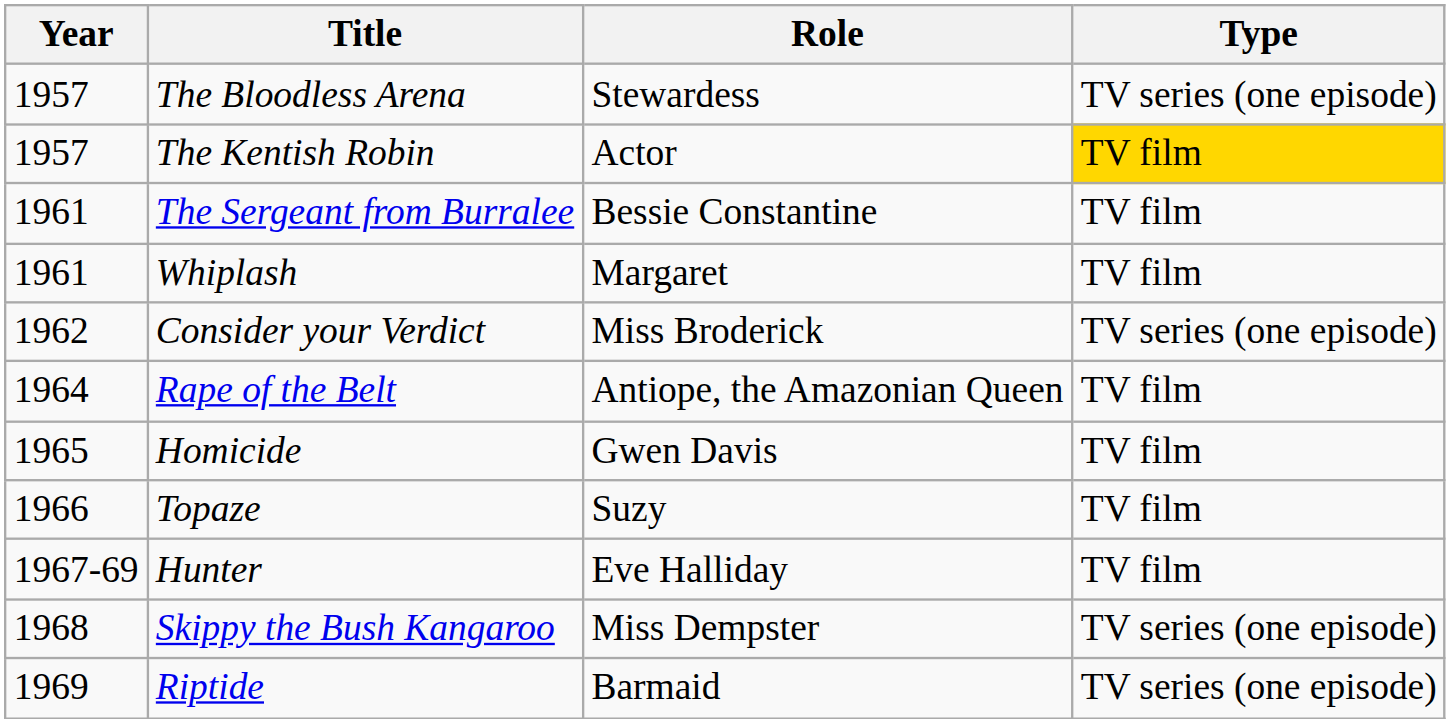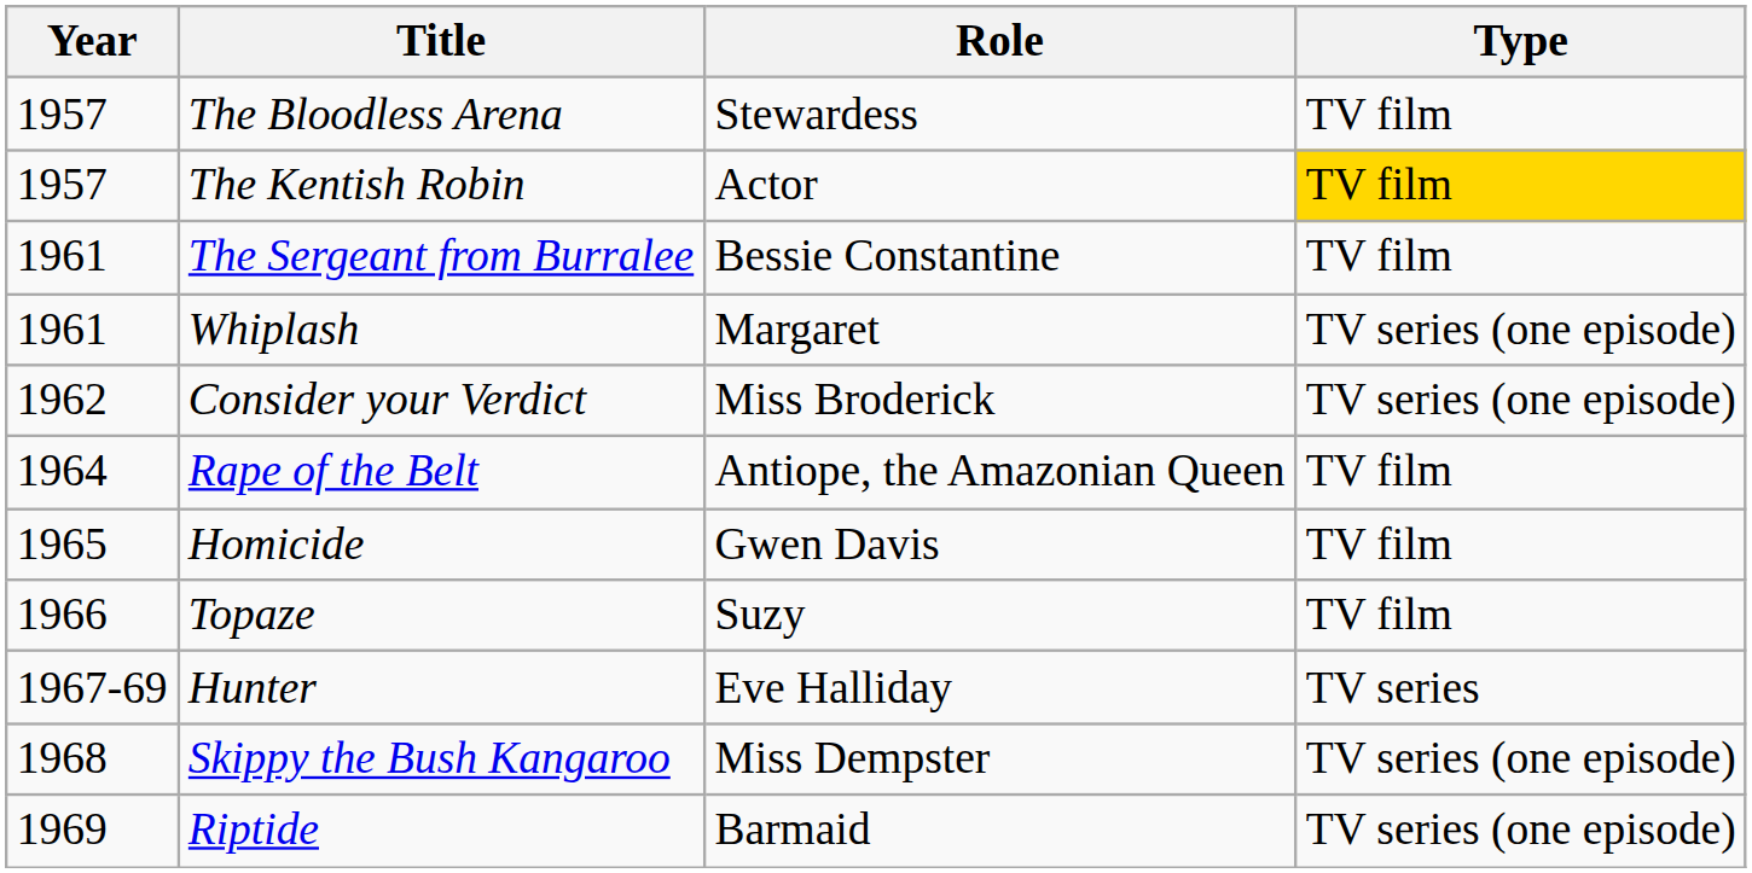 <table class="wikitable">
 <tr>
 <th>Year</th>
 <th>Title</th>
 <th>Role</th>
 <th>Type</th>
 </tr>
 <tr>
 <td>1957</td>
 <td><em>The Bloodless Arena</em></td>
 <td>Stewardess</td>
-<td>TV series (one episode)</td>
+<td>TV film</td>
 </tr>
 <tr>
 <td>1957</td>
 <td><em>The Kentish Robin</em></td>
 <td>Actor</td>
 <td style="background: gold;">TV film</td>
 </tr>
 <tr>
 <td>1961</td>
 <td><em><a href='#'>The Sergeant from Burralee</a></em></td>
 <td>Bessie Constantine</td>
 <td>TV film</td>
 </tr>
 <tr>
 <td>1961</td>
 <td><em>Whiplash</em></td>
 <td>Margaret</td>
-<td>TV film</td>
+<td>TV series (one episode)</td>
 </tr>
 <tr>
 <td>1962</td>
 <td><em>Consider your Verdict</em></td>
 <td>Miss Broderick</td>
 <td>TV series (one episode)</td>
 </tr>
 <tr>
 <td>1964</td>
 <td><em><a href='#'>Rape of the Belt</a></em></td>
 <td>Antiope, the Amazonian Queen</td>
 <td>TV film</td>
 </tr>
 <tr>
 <td>1965</td>
 <td><em>Homicide</em></td>
 <td>Gwen Davis</td>
 <td>TV film</td>
 </tr>
 <tr>
 <td>1966</td>
 <td><em>Topaze</em></td>
 <td>Suzy</td>
 <td>TV film</td>
 </tr>
 <tr>
 <td>1967-69</td>
 <td><em>Hunter</em></td>
 <td>Eve Halliday</td>
-<td>TV film</td>
+<td>TV series</td>
 </tr>
 <tr>
 <td>1968</td>
 <td><em><a href='#'>Skippy the Bush Kangaroo</a></em></td>
 <td>Miss Dempster</td>
 <td>TV series (one episode)</td>
 </tr>
 <tr>
 <td>1969</td>
 <td><em><a href='#'>Riptide</a></em></td>
 <td>Barmaid</td>
 <td>TV series (one episode)</td>
 </tr>
 <tr>
 </tr>
 </table>
